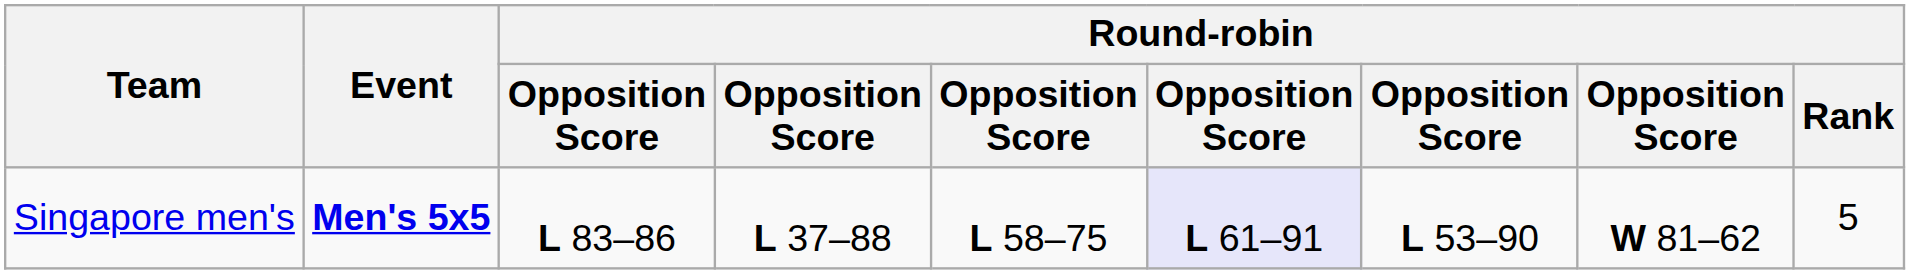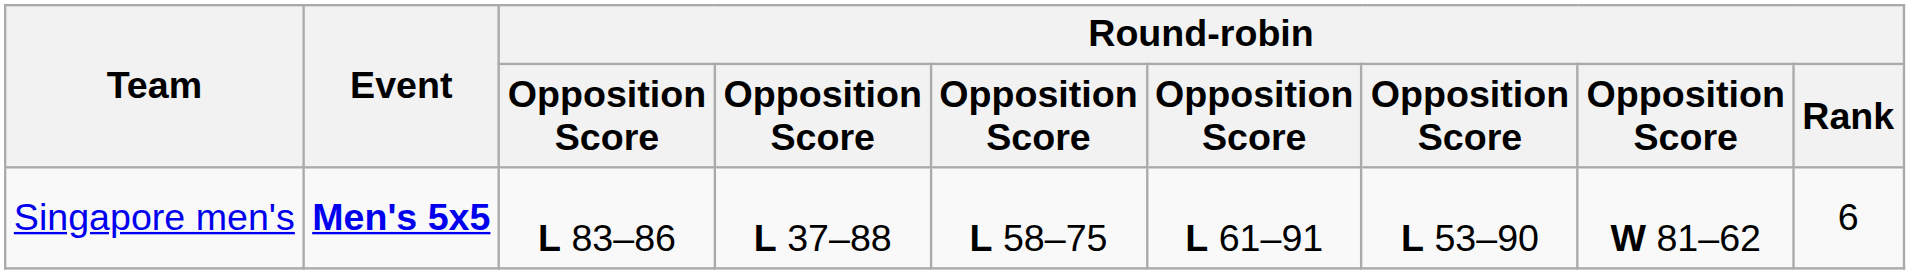 <table class="wikitable">
 <tr>
 <th rowspan="2">Team</th>
 <th rowspan="2">Event</th>
 <th colspan="7">Round-robin</th>
 </tr>
 <tr>
 <th>Opposition<br>Score</th>
 <th>Opposition<br>Score</th>
 <th>Opposition<br>Score</th>
 <th>Opposition<br>Score</th>
 <th>Opposition<br>Score</th>
 <th>Opposition<br>Score</th>
 <th>Rank</th>
 </tr>
 <tr align="center">
 <td align="left"><a href='#'>Singapore men's</a></td>
 <td align="left"><strong><a href='#'>Men's 5x5</a></strong></td>
 <td><br> <strong>L</strong> 83–86</td>
 <td><br> <strong>L</strong> 37–88</td>
 <td><br> <strong>L</strong> 58–75</td>
-<td style="background: lavender;"><br> <strong>L</strong> 61–91</td>
+<td><br> <strong>L</strong> 61–91</td>
 <td><br> <strong>L</strong> 53–90</td>
 <td><br> <strong>W</strong> 81–62</td>
-<td>5</td>
+<td>6</td>
 </tr>
 </table>
